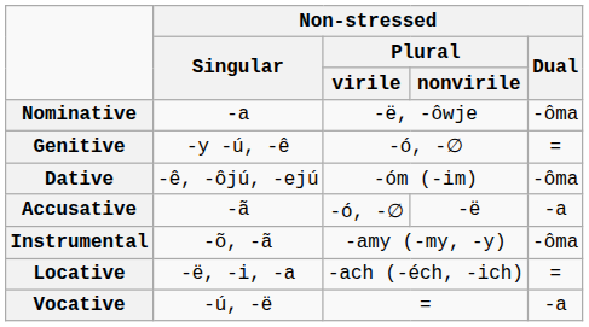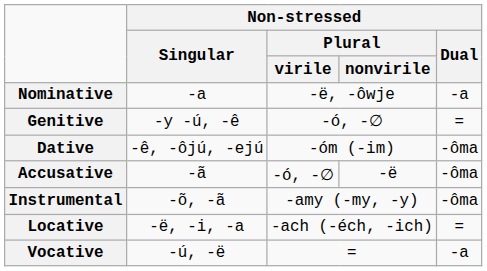 <table class="wikitable" style="text-align:center">
 <tr>
 <td rowspan="3"></td>
 <th colspan="4">Non-stressed</th>
 </tr>
 <tr>
 <th rowspan="2">Singular</th>
 <th colspan="2">Plural</th>
 <th rowspan="2">Dual</th>
 </tr>
 <tr>
 <th>virile</th>
 <th>nonvirile</th>
 </tr>
 <tr>
 <th>Nominative</th>
 <td>-a</td>
 <td colspan="2">-ë, -ôwje</td>
-<td>-ôma</td>
+<td>-a</td>
 </tr>
 <tr>
 <th>Genitive</th>
 <td>-y -ú, -ê</td>
 <td colspan="2">-ó, -∅ </td>
 <td>= </td>
 </tr>
 <tr>
 <th>Dative</th>
 <td>-ê, -ôjú, -ejú</td>
 <td colspan="2">-óm (-im)</td>
 <td>-ôma</td>
 </tr>
 <tr>
 <th>Accusative</th>
 <td>-ã</td>
 <td>-ó, -∅</td>
 <td>-ë</td>
-<td>-a</td>
+<td>-ôma</td>
 </tr>
 <tr>
 <th>Instrumental</th>
 <td>-õ, -ã</td>
 <td colspan="2">-amy (-my, -y)</td>
 <td>-ôma</td>
 </tr>
 <tr>
 <th>Locative</th>
 <td>-ë, -i, -a</td>
 <td colspan="2">-ach (-éch, -ich)</td>
 <td>= </td>
 </tr>
 <tr>
 <th>Vocative</th>
 <td>-ú, -ë</td>
 <td colspan="2">= </td>
 <td>-a</td>
 </tr>
 </table>
